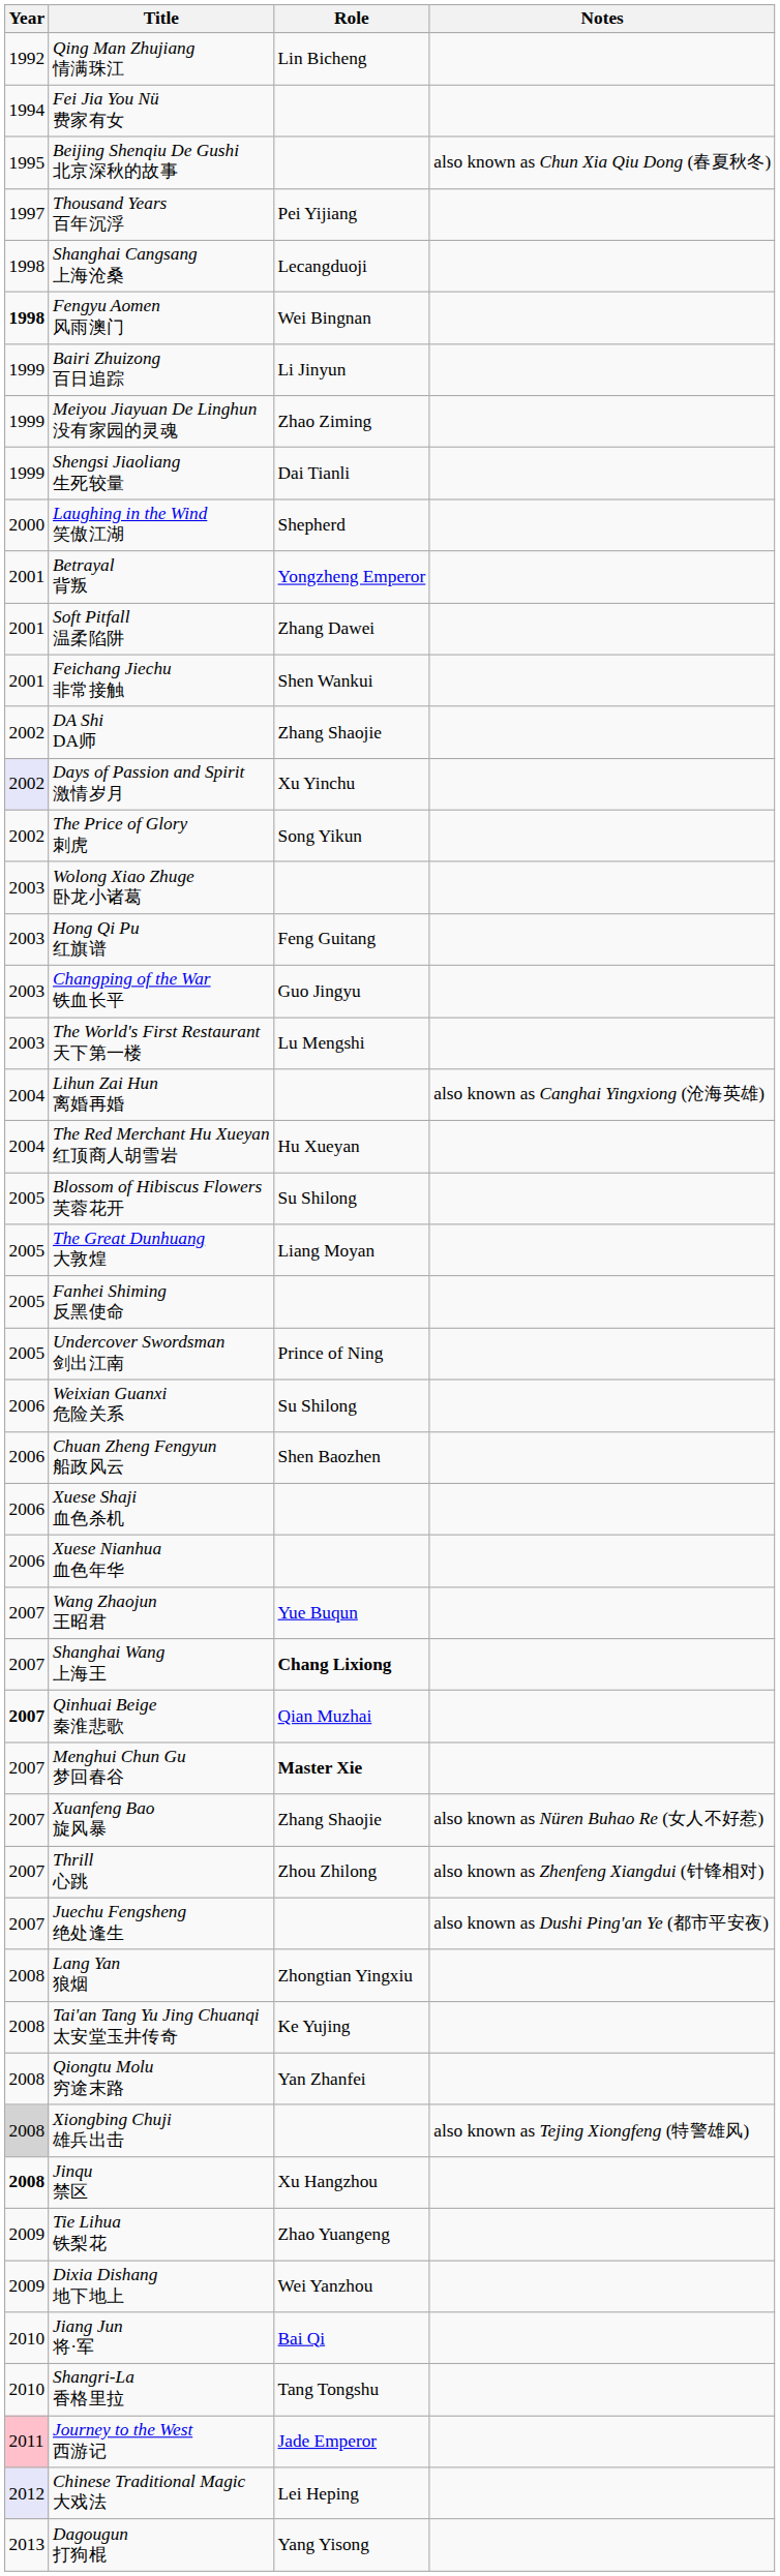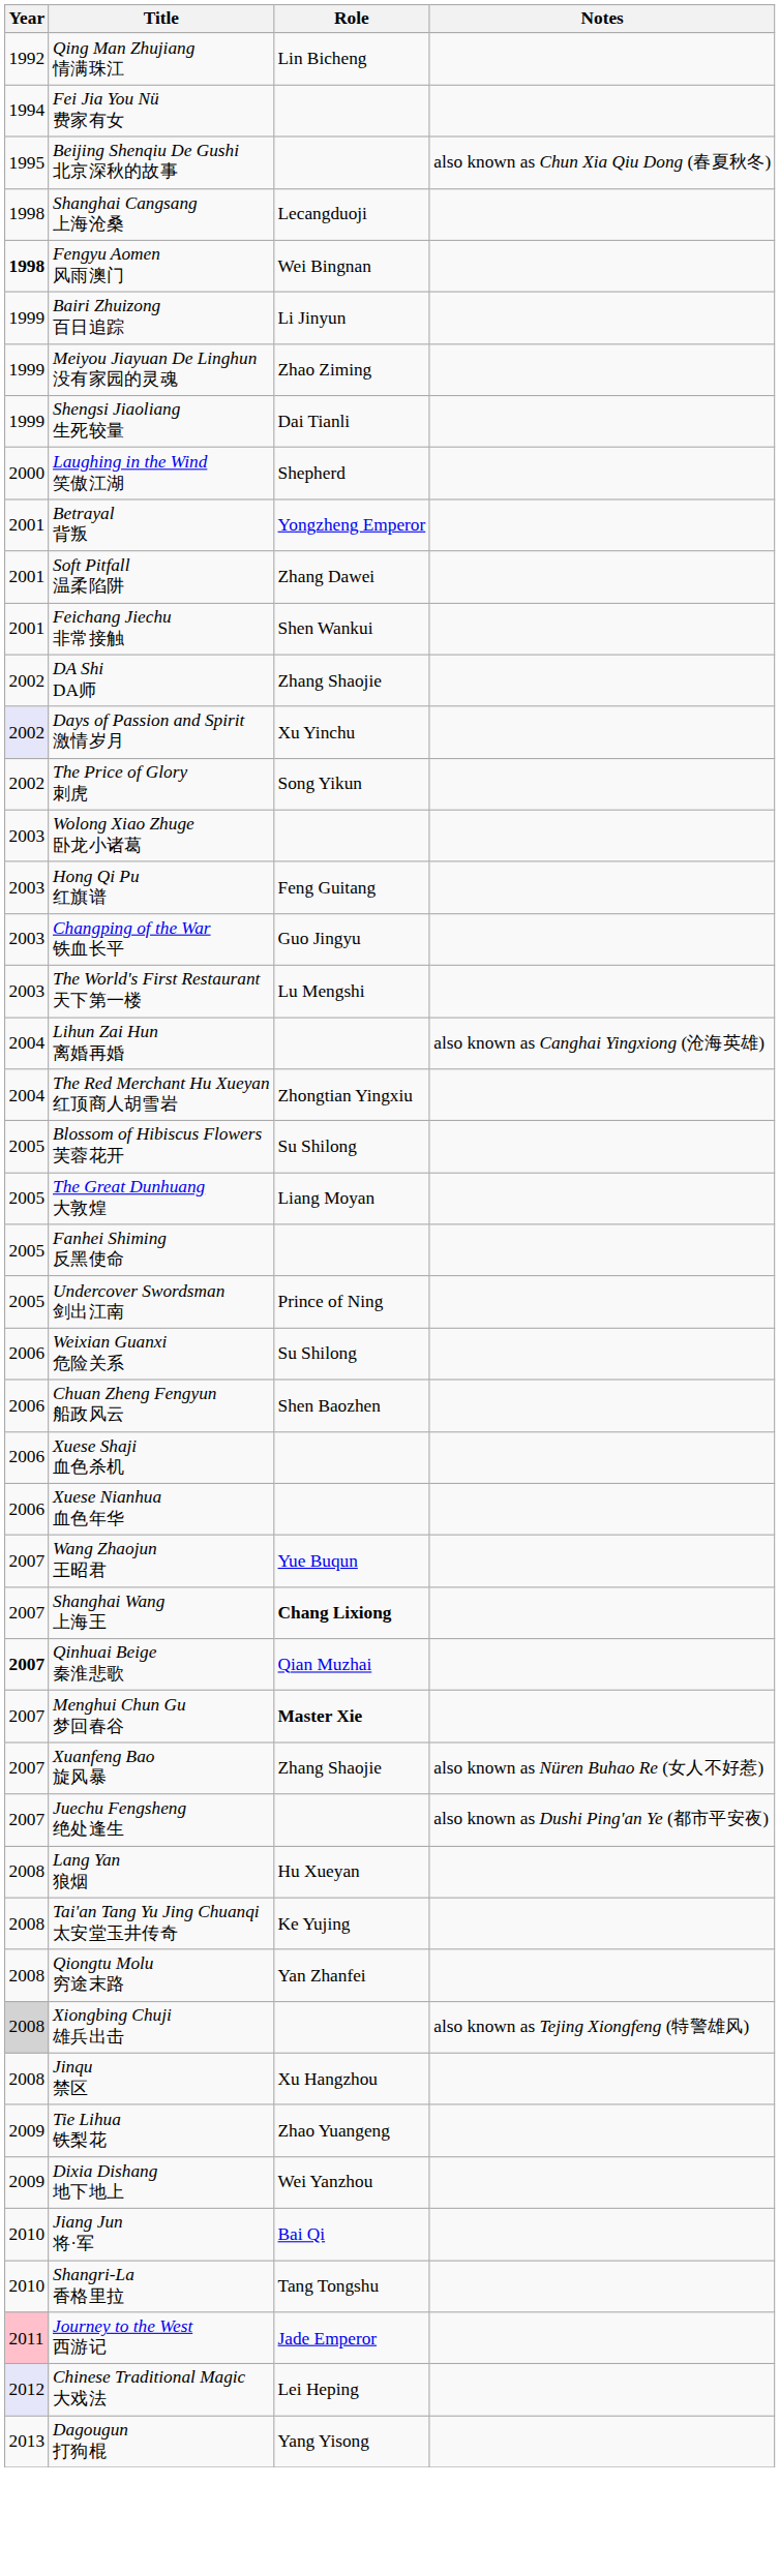 <table class="wikitable sortable">
 <tr>
 <th>Year</th>
 <th>Title</th>
 <th>Role</th>
 <th class="unsortable">Notes</th>
 </tr>
 <tr>
 <td>1992</td>
 <td><em>Qing Man Zhujiang</em><br>情满珠江</td>
 <td>Lin Bicheng</td>
 <td></td>
 </tr>
 <tr>
 <td>1994</td>
 <td><em>Fei Jia You Nü</em><br>费家有女</td>
 <td></td>
 <td></td>
 </tr>
 <tr>
 <td>1995</td>
 <td><em>Beijing Shenqiu De Gushi</em><br>北京深秋的故事</td>
 <td></td>
 <td>also known as <em>Chun Xia Qiu Dong</em> (春夏秋冬)</td>
-</tr>
-<tr>
-<td>1997</td>
-<td><em>Thousand Years</em><br>百年沉浮</td>
-<td>Pei Yijiang</td>
-<td></td>
 </tr>
 <tr>
 <td>1998</td>
 <td><em>Shanghai Cangsang</em><br>上海沧桑</td>
 <td>Lecangduoji</td>
 <td></td>
 </tr>
 <tr>
 <td><strong>1998</strong></td>
 <td><em>Fengyu Aomen</em><br>风雨澳门</td>
 <td>Wei Bingnan</td>
 <td></td>
 </tr>
 <tr>
 <td>1999</td>
 <td><em>Bairi Zhuizong</em><br>百日追踪</td>
 <td>Li Jinyun</td>
 <td></td>
 </tr>
 <tr>
 <td>1999</td>
 <td><em>Meiyou Jiayuan De Linghun</em><br>没有家园的灵魂</td>
 <td>Zhao Ziming</td>
 <td></td>
 </tr>
 <tr>
 <td>1999</td>
 <td><em>Shengsi Jiaoliang</em><br>生死较量</td>
 <td>Dai Tianli</td>
 <td></td>
 </tr>
 <tr>
 <td>2000</td>
 <td><em><a href='#'>Laughing in the Wind</a></em><br>笑傲江湖</td>
 <td>Shepherd</td>
 <td></td>
 </tr>
 <tr>
 <td>2001</td>
 <td><em>Betrayal</em><br>背叛</td>
 <td><a href='#'>Yongzheng Emperor</a></td>
 <td></td>
 </tr>
 <tr>
 <td>2001</td>
 <td><em>Soft Pitfall</em><br>温柔陷阱</td>
 <td>Zhang Dawei</td>
 <td></td>
 </tr>
 <tr>
 <td>2001</td>
 <td><em>Feichang Jiechu</em><br>非常接触</td>
 <td>Shen Wankui</td>
 <td></td>
 </tr>
 <tr>
 <td>2002</td>
 <td><em>DA Shi</em><br>DA师</td>
 <td>Zhang Shaojie</td>
 <td></td>
 </tr>
 <tr>
 <td style="background: lavender;">2002</td>
 <td><em>Days of Passion and Spirit</em><br>激情岁月</td>
 <td>Xu Yinchu</td>
 <td></td>
 </tr>
 <tr>
 <td>2002</td>
 <td><em>The Price of Glory</em><br>刺虎</td>
 <td>Song Yikun</td>
 <td></td>
 </tr>
 <tr>
 <td>2003</td>
 <td><em>Wolong Xiao Zhuge</em><br>卧龙小诸葛</td>
 <td></td>
 <td></td>
 </tr>
 <tr>
 <td>2003</td>
 <td><em>Hong Qi Pu</em><br>红旗谱</td>
 <td>Feng Guitang</td>
 <td></td>
 </tr>
 <tr>
 <td>2003</td>
 <td><em><a href='#'>Changping of the War</a></em><br>铁血长平</td>
 <td>Guo Jingyu</td>
 <td></td>
 </tr>
 <tr>
 <td>2003</td>
 <td><em>The World's First Restaurant</em><br>天下第一楼</td>
 <td>Lu Mengshi</td>
 <td></td>
 </tr>
 <tr>
 <td>2004</td>
 <td><em>Lihun Zai Hun</em><br>离婚再婚</td>
 <td></td>
 <td>also known as <em>Canghai Yingxiong</em> (沧海英雄)</td>
 </tr>
 <tr>
 <td>2004</td>
 <td><em>The Red Merchant Hu Xueyan</em><br>红顶商人胡雪岩</td>
-<td>Hu Xueyan</td>
+<td>Zhongtian Yingxiu</td>
 <td></td>
 </tr>
 <tr>
 <td>2005</td>
 <td><em>Blossom of Hibiscus Flowers</em><br>芙蓉花开</td>
 <td>Su Shilong</td>
 <td></td>
 </tr>
 <tr>
 <td>2005</td>
 <td><em><a href='#'>The Great Dunhuang</a></em><br>大敦煌</td>
 <td>Liang Moyan</td>
 <td></td>
 </tr>
 <tr>
 <td>2005</td>
 <td><em>Fanhei Shiming</em><br>反黑使命</td>
 <td></td>
 <td></td>
 </tr>
 <tr>
 <td>2005</td>
 <td><em>Undercover Swordsman</em><br>剑出江南</td>
 <td>Prince of Ning</td>
 <td></td>
 </tr>
 <tr>
 <td>2006</td>
 <td><em>Weixian Guanxi</em><br>危险关系</td>
 <td>Su Shilong</td>
 <td></td>
 </tr>
 <tr>
 <td>2006</td>
 <td><em>Chuan Zheng Fengyun</em><br>船政风云</td>
 <td>Shen Baozhen</td>
 <td></td>
 </tr>
 <tr>
 <td>2006</td>
 <td><em>Xuese Shaji</em><br>血色杀机</td>
 <td></td>
 <td></td>
 </tr>
 <tr>
 <td>2006</td>
 <td><em>Xuese Nianhua</em><br>血色年华</td>
 <td></td>
 <td></td>
 </tr>
 <tr>
 <td>2007</td>
 <td><em>Wang Zhaojun</em><br>王昭君</td>
 <td><a href='#'>Yue Buqun</a></td>
 <td></td>
 </tr>
 <tr>
 <td>2007</td>
 <td><em>Shanghai Wang</em><br>上海王</td>
 <td><strong>Chang Lixiong</strong></td>
 <td></td>
 </tr>
 <tr>
 <td><strong>2007</strong></td>
 <td><em>Qinhuai Beige</em><br>秦淮悲歌</td>
 <td><a href='#'>Qian Muzhai</a></td>
 <td></td>
 </tr>
 <tr>
 <td>2007</td>
 <td><em>Menghui Chun Gu</em><br>梦回春谷</td>
 <td><strong>Master Xie</strong></td>
 <td></td>
 </tr>
 <tr>
 <td>2007</td>
 <td><em>Xuanfeng Bao</em><br>旋风暴</td>
 <td>Zhang Shaojie</td>
 <td>also known as <em>Nüren Buhao Re</em> (女人不好惹)</td>
 </tr>
 <tr>
 <td>2007</td>
-<td><em>Thrill</em><br>心跳</td>
-<td>Zhou Zhilong</td>
-<td>also known as <em>Zhenfeng Xiangdui</em> (针锋相对)</td>
-</tr>
-<tr>
-<td>2007</td>
 <td><em>Juechu Fengsheng</em><br>绝处逢生</td>
 <td></td>
 <td>also known as <em>Dushi Ping'an Ye</em> (都市平安夜)</td>
 </tr>
 <tr>
 <td>2008</td>
 <td><em>Lang Yan</em><br>狼烟</td>
-<td>Zhongtian Yingxiu</td>
+<td>Hu Xueyan</td>
 <td></td>
 </tr>
 <tr>
 <td>2008</td>
 <td><em>Tai'an Tang Yu Jing Chuanqi</em><br>太安堂玉井传奇</td>
 <td>Ke Yujing</td>
 <td></td>
 </tr>
 <tr>
 <td>2008</td>
 <td><em>Qiongtu Molu</em><br>穷途末路</td>
 <td>Yan Zhanfei</td>
 <td></td>
 </tr>
 <tr>
 <td style="background: lightgrey;">2008</td>
 <td><em>Xiongbing Chuji</em><br>雄兵出击</td>
 <td></td>
 <td>also known as <em>Tejing Xiongfeng</em> (特警雄风)</td>
 </tr>
 <tr>
-<td><strong>2008</strong></td>
+<td>2008</td>
 <td><em>Jinqu</em><br>禁区</td>
 <td>Xu Hangzhou</td>
 <td></td>
 </tr>
 <tr>
 <td>2009</td>
 <td><em>Tie Lihua</em><br>铁梨花</td>
 <td>Zhao Yuangeng</td>
 <td></td>
 </tr>
 <tr>
 <td>2009</td>
 <td><em>Dixia Dishang</em><br>地下地上</td>
 <td>Wei Yanzhou</td>
 <td></td>
 </tr>
 <tr>
 <td>2010</td>
 <td><em>Jiang Jun</em><br>将·军</td>
 <td><a href='#'>Bai Qi</a></td>
 <td></td>
 </tr>
 <tr>
 <td>2010</td>
 <td><em>Shangri-La</em><br>香格里拉</td>
 <td>Tang Tongshu</td>
 <td></td>
 </tr>
 <tr>
 <td style="background: pink;">2011</td>
 <td><em><a href='#'>Journey to the West</a></em><br>西游记</td>
 <td><a href='#'>Jade Emperor</a></td>
 <td></td>
 </tr>
 <tr>
 <td style="background: lavender;">2012</td>
 <td><em>Chinese Traditional Magic</em><br>大戏法</td>
 <td>Lei Heping</td>
 <td></td>
 </tr>
 <tr>
 <td>2013</td>
 <td><em>Dagougun</em><br>打狗棍</td>
 <td>Yang Yisong</td>
 <td></td>
 </tr>
 </table>
